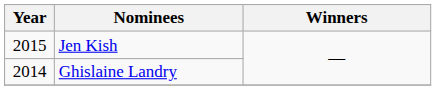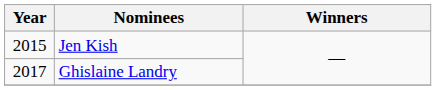 <table class="wikitable">
 <tr>
 <th width=40>Year</th>
 <th width=170>Nominees</th>
 <th width=170>Winners</th>
 </tr>
 <tr>
 <td align=center>2015</td>
 <td><a href='#'>Jen Kish</a></td>
 <td align=center rowspan=2>—</td>
 </tr>
 <tr>
-<td align=center>2014</td>
+<td align=center>2017</td>
 <td><a href='#'>Ghislaine Landry</a></td>
 </tr>
 <tr>
 </tr>
 </table>
